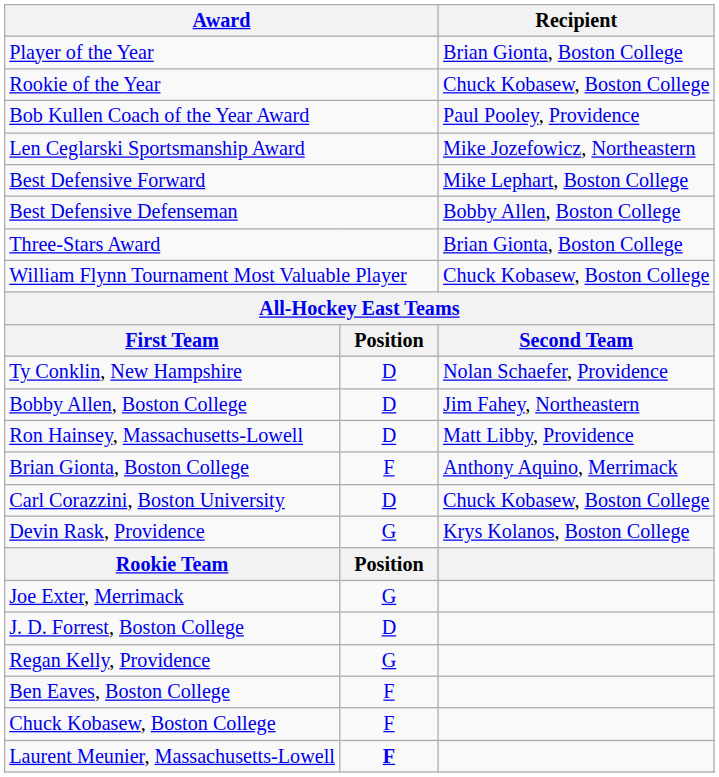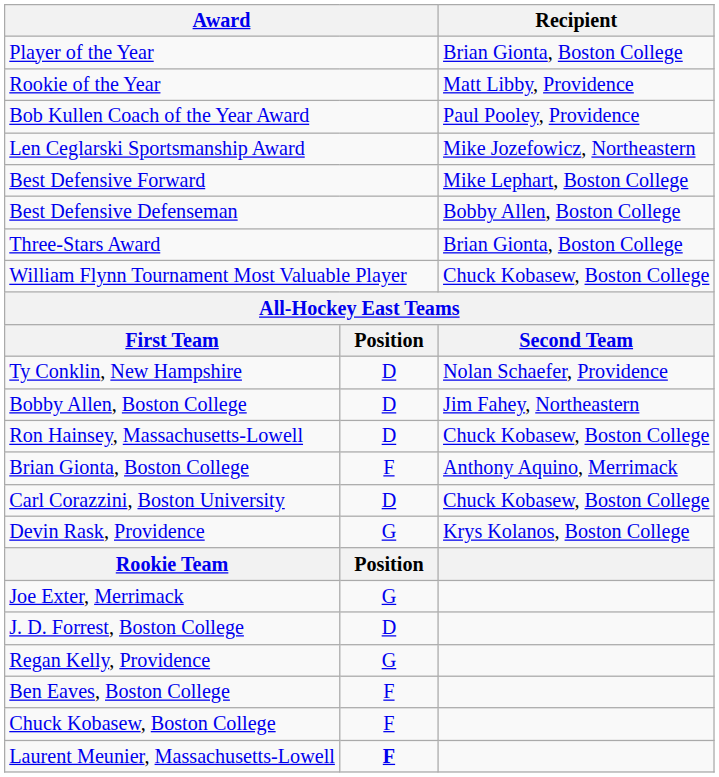 <table class="wikitable">
 <tr>
 <th colspan=2><a href='#'>Award</a></th>
 <th>Recipient</th>
 </tr>
 <tr>
 <td colspan=2><a href='#'>Player of the Year</a></td>
 <td><a href='#'>Brian Gionta</a>, <a href='#'>Boston College</a></td>
 </tr>
 <tr>
 <td colspan=2><a href='#'>Rookie of the Year</a></td>
-<td><a href='#'>Chuck Kobasew</a>, <a href='#'>Boston College</a></td>
+<td><a href='#'>Matt Libby</a>, <a href='#'>Providence</a></td>
 </tr>
 <tr>
 <td colspan=2><a href='#'>Bob Kullen Coach of the Year Award</a></td>
 <td><a href='#'>Paul Pooley</a>, <a href='#'>Providence</a></td>
 </tr>
 <tr>
 <td colspan=2><a href='#'>Len Ceglarski Sportsmanship Award</a></td>
 <td><a href='#'>Mike Jozefowicz</a>, <a href='#'>Northeastern</a></td>
 </tr>
 <tr>
 <td colspan=2><a href='#'>Best Defensive Forward</a></td>
 <td><a href='#'>Mike Lephart</a>, <a href='#'>Boston College</a></td>
 </tr>
 <tr>
 <td colspan=2><a href='#'>Best Defensive Defenseman</a></td>
 <td><a href='#'>Bobby Allen</a>, <a href='#'>Boston College</a></td>
 </tr>
 <tr>
 <td colspan=2><a href='#'>Three-Stars Award</a></td>
 <td><a href='#'>Brian Gionta</a>, <a href='#'>Boston College</a></td>
 </tr>
 <tr>
 <td colspan=2><a href='#'>William Flynn Tournament Most Valuable Player</a></td>
 <td><a href='#'>Chuck Kobasew</a>, <a href='#'>Boston College</a></td>
 </tr>
 <tr>
 <th colspan=3><a href='#'>All-Hockey East Teams</a></th>
 </tr>
 <tr>
 <th><a href='#'>First Team</a></th>
 <th>  Position  </th>
 <th><a href='#'>Second Team</a></th>
 </tr>
 <tr>
 <td><a href='#'>Ty Conklin</a>, <a href='#'>New Hampshire</a></td>
 <td align=center><a href='#'>D</a></td>
 <td><a href='#'>Nolan Schaefer</a>, <a href='#'>Providence</a></td>
 </tr>
 <tr>
 <td><a href='#'>Bobby Allen</a>, <a href='#'>Boston College</a></td>
 <td align=center><a href='#'>D</a></td>
 <td><a href='#'>Jim Fahey</a>, <a href='#'>Northeastern</a></td>
 </tr>
 <tr>
 <td><a href='#'>Ron Hainsey</a>, <a href='#'>Massachusetts-Lowell</a></td>
 <td align=center><a href='#'>D</a></td>
-<td><a href='#'>Matt Libby</a>, <a href='#'>Providence</a></td>
+<td><a href='#'>Chuck Kobasew</a>, <a href='#'>Boston College</a></td>
 </tr>
 <tr>
 <td><a href='#'>Brian Gionta</a>, <a href='#'>Boston College</a></td>
 <td align=center><a href='#'>F</a></td>
 <td><a href='#'>Anthony Aquino</a>, <a href='#'>Merrimack</a></td>
 </tr>
 <tr>
 <td><a href='#'>Carl Corazzini</a>, <a href='#'>Boston University</a></td>
 <td align=center><a href='#'>D</a></td>
 <td><a href='#'>Chuck Kobasew</a>, <a href='#'>Boston College</a></td>
 </tr>
 <tr>
 <td><a href='#'>Devin Rask</a>, <a href='#'>Providence</a></td>
 <td align=center><a href='#'>G</a></td>
 <td><a href='#'>Krys Kolanos</a>, <a href='#'>Boston College</a></td>
 </tr>
 <tr>
 <th><a href='#'>Rookie Team</a></th>
 <th>  Position  </th>
 <th></th>
 </tr>
 <tr>
 <td><a href='#'>Joe Exter</a>, <a href='#'>Merrimack</a></td>
 <td align=center><a href='#'>G</a></td>
 <td></td>
 </tr>
 <tr>
 <td><a href='#'>J. D. Forrest</a>, <a href='#'>Boston College</a></td>
 <td align=center><a href='#'>D</a></td>
 <td></td>
 </tr>
 <tr>
 <td><a href='#'>Regan Kelly</a>, <a href='#'>Providence</a></td>
 <td align=center><a href='#'>G</a></td>
 <td></td>
 </tr>
 <tr>
 <td><a href='#'>Ben Eaves</a>, <a href='#'>Boston College</a></td>
 <td align=center><a href='#'>F</a></td>
 <td></td>
 </tr>
 <tr>
 <td><a href='#'>Chuck Kobasew</a>, <a href='#'>Boston College</a></td>
 <td align=center><a href='#'>F</a></td>
 <td></td>
 </tr>
 <tr>
 <td><a href='#'>Laurent Meunier</a>, <a href='#'>Massachusetts-Lowell</a></td>
 <td align=center><strong><a href='#'>F</a></strong></td>
 <td></td>
 </tr>
 </table>
